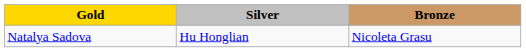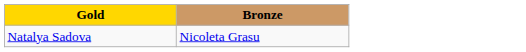 <table class="wikitable" style="text-align:left">
 <tr align="center">
 <td width=200 bgcolor=gold><strong>Gold</strong></td>
-<td width=200 bgcolor=silver><strong>Silver</strong></td>
 <td width=200 bgcolor=CC9966><strong>Bronze</strong></td>
 </tr>
 <tr>
 <td><a href='#'>Natalya Sadova</a><br><em></em></td>
-<td><a href='#'>Hu Honglian</a><br><em></em></td>
 <td><a href='#'>Nicoleta Grasu</a><br><em></em></td>
 </tr>
 </table>
